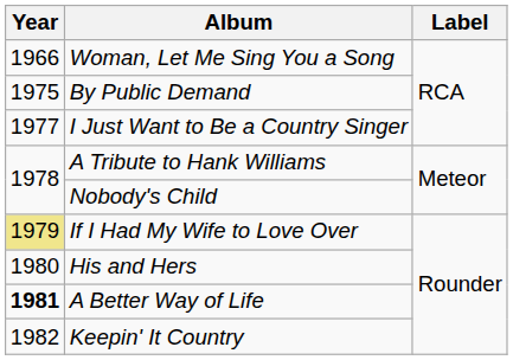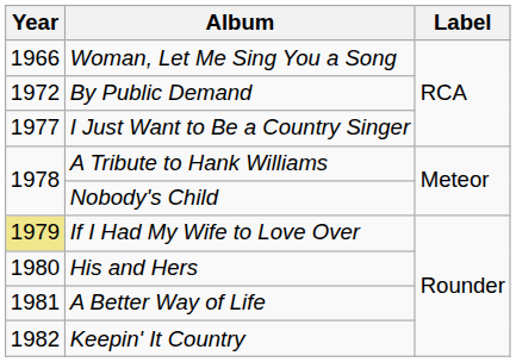 <table class="wikitable">
 <tr>
 <th>Year</th>
 <th>Album</th>
 <th>Label</th>
 </tr>
 <tr>
 <td>1966</td>
 <td><em>Woman, Let Me Sing You a Song</em></td>
 <td rowspan="3">RCA</td>
 </tr>
 <tr>
-<td>1975</td>
+<td>1972</td>
 <td><em>By Public Demand</em></td>
 </tr>
 <tr>
 <td>1977</td>
 <td><em>I Just Want to Be a Country Singer</em></td>
 </tr>
 <tr>
 <td rowspan="2">1978</td>
 <td><em>A Tribute to Hank Williams</em></td>
 <td rowspan="2">Meteor</td>
 </tr>
 <tr>
 <td><em>Nobody's Child</em></td>
 </tr>
 <tr>
 <td style="background: khaki;">1979</td>
 <td><em>If I Had My Wife to Love Over</em></td>
 <td rowspan="4">Rounder</td>
 </tr>
 <tr>
 <td>1980</td>
 <td><em>His and Hers</em></td>
 </tr>
 <tr>
-<td><strong>1981</strong></td>
+<td>1981</td>
 <td><em>A Better Way of Life</em></td>
 </tr>
 <tr>
 <td>1982</td>
 <td><em>Keepin' It Country</em></td>
 </tr>
 </table>
